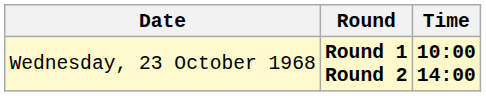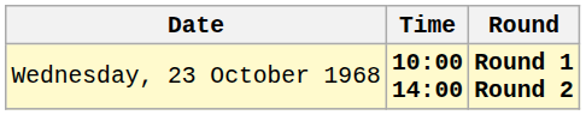 <table class="wikitable">
 <tr>
 <th>Date</th>
+<th>Time</th>
 <th>Round</th>
-<th>Time</th>
 </tr>
 <tr style=background:lemonchiffon>
 <td>Wednesday, 23 October 1968</td>
+<td><strong>10:00</strong><br><strong>14:00</strong></td>
 <td><strong>Round 1</strong><br><strong>Round 2</strong></td>
-<td><strong>10:00</strong><br><strong>14:00</strong></td>
 </tr>
 </table>
